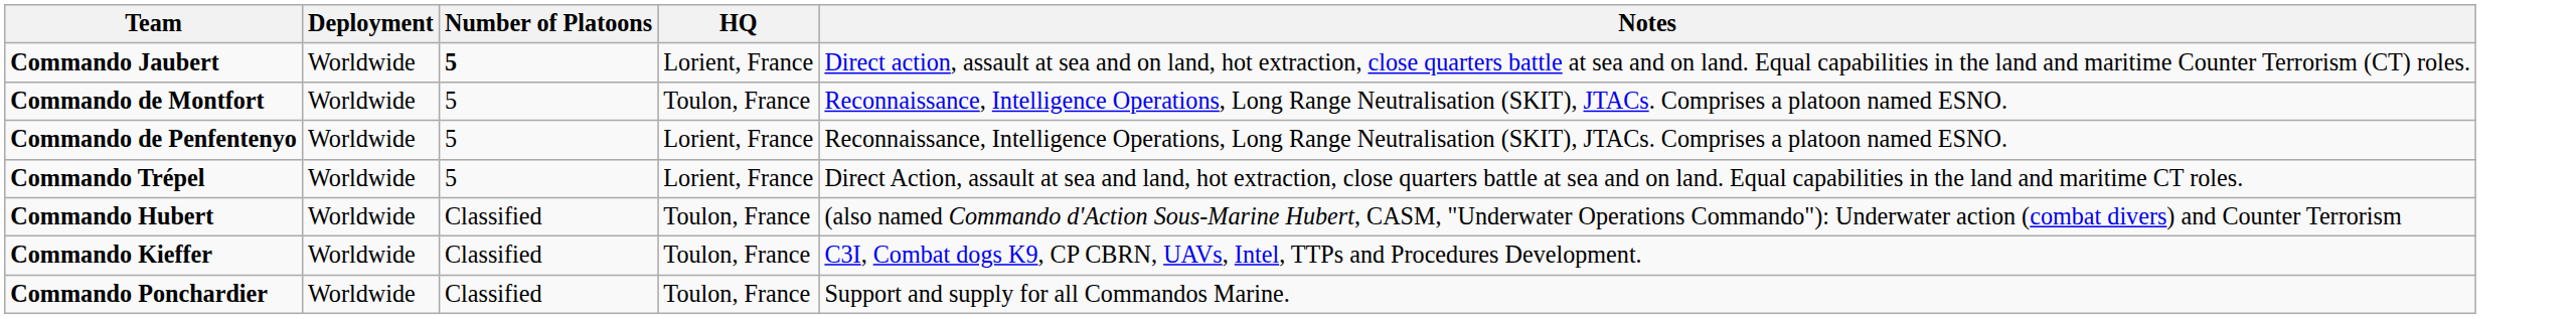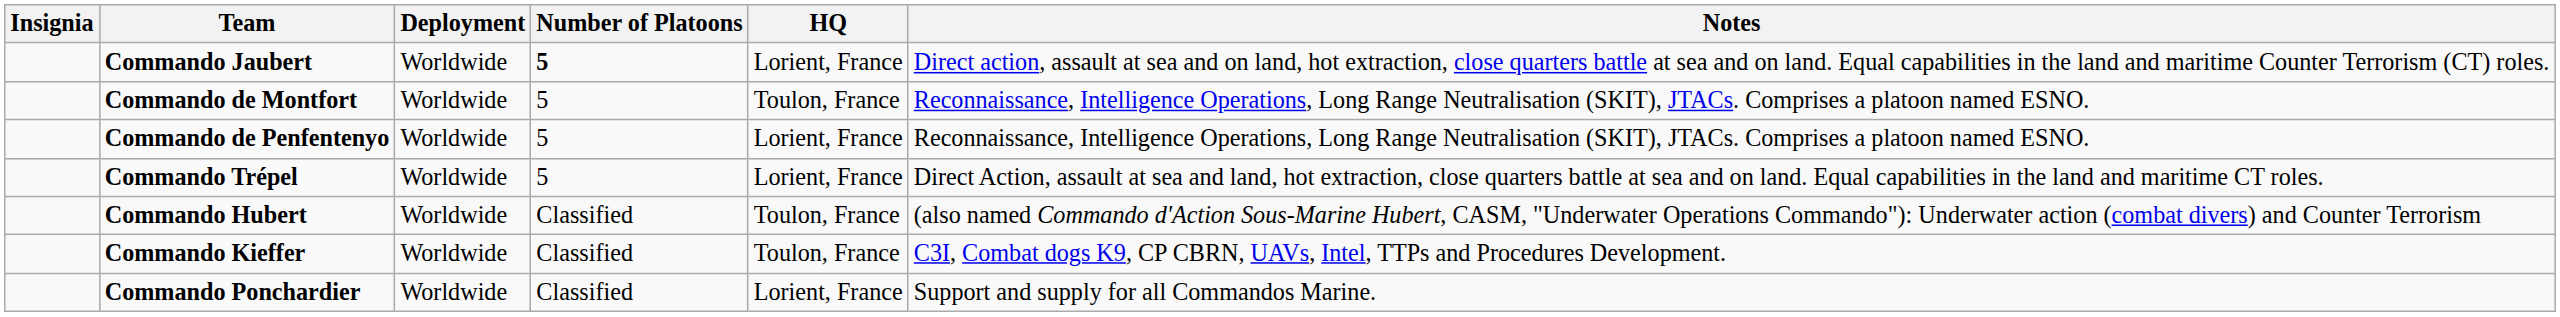 <table class="wikitable centre">
 <tr>
+<th>Insignia</th>
 <th>Team</th>
 <th>Deployment</th>
 <th>Number of Platoons</th>
 <th>HQ</th>
 <th>Notes</th>
 </tr>
 <tr>
+<td></td>
 <td><strong>Commando Jaubert</strong></td>
 <td>Worldwide</td>
 <td><strong>5</strong></td>
 <td>Lorient, France</td>
 <td><a href='#'>Direct action</a>, assault at sea and on land, hot extraction, <a href='#'>close quarters battle</a> at sea and on land. Equal capabilities in the land and maritime Counter Terrorism (CT) roles.</td>
 </tr>
 <tr>
+<td></td>
 <td><strong>Commando de Montfort</strong></td>
 <td>Worldwide</td>
 <td>5</td>
 <td>Toulon, France</td>
 <td><a href='#'>Reconnaissance</a>, <a href='#'>Intelligence Operations</a>, Long Range Neutralisation (SKIT), <a href='#'>JTACs</a>.  Comprises a platoon named ESNO.</td>
 </tr>
 <tr>
+<td></td>
 <td><strong>Commando de Penfentenyo</strong></td>
 <td>Worldwide</td>
 <td>5</td>
 <td>Lorient, France</td>
 <td>Reconnaissance, Intelligence Operations, Long Range Neutralisation (SKIT), JTACs. Comprises a platoon named ESNO.</td>
 </tr>
 <tr>
+<td></td>
 <td><strong>Commando Trépel</strong></td>
 <td>Worldwide</td>
 <td>5</td>
 <td>Lorient, France</td>
 <td>Direct Action, assault at sea and land, hot extraction, close quarters battle at sea and on land. Equal capabilities in the land and maritime CT roles.</td>
 </tr>
 <tr>
+<td></td>
 <td><strong>Commando Hubert</strong></td>
 <td>Worldwide</td>
 <td>Classified</td>
 <td>Toulon, France</td>
 <td>(also named <em>Commando d'Action Sous-Marine Hubert</em>, CASM, "Underwater Operations Commando"): Underwater action (<a href='#'>combat divers</a>) and Counter Terrorism</td>
 </tr>
 <tr>
+<td></td>
 <td><strong>Commando Kieffer</strong></td>
 <td>Worldwide</td>
 <td>Classified</td>
 <td>Toulon, France</td>
 <td><a href='#'>C3I</a>, <a href='#'>Combat dogs K9</a>, CP CBRN, <a href='#'>UAVs</a>, <a href='#'>Intel</a>, TTPs and Procedures Development.</td>
 </tr>
 <tr>
+<td></td>
 <td><strong>Commando Ponchardier</strong></td>
 <td>Worldwide</td>
 <td>Classified</td>
-<td>Toulon, France</td>
+<td>Lorient, France</td>
 <td>Support and supply for all Commandos Marine.</td>
 </tr>
 </table>
